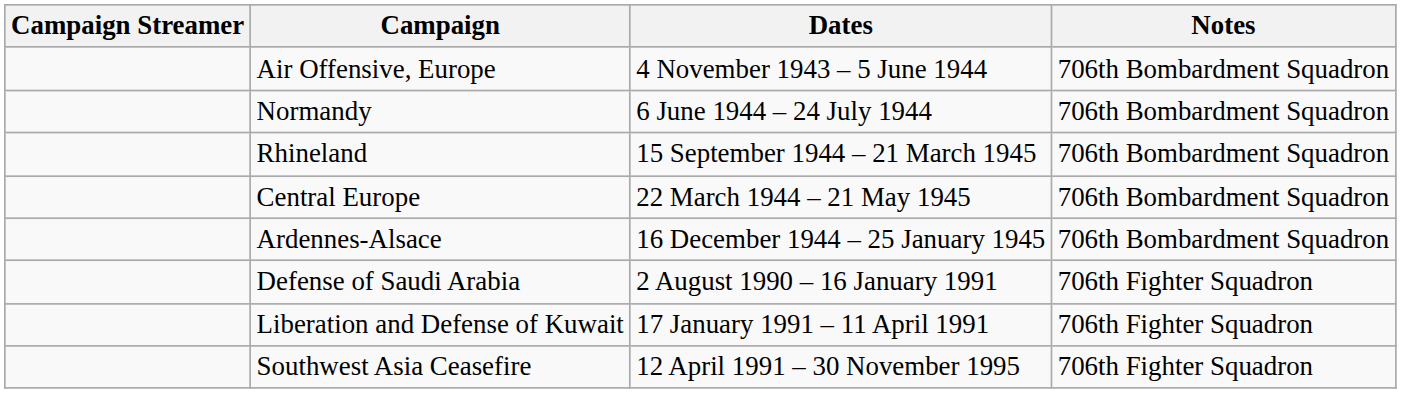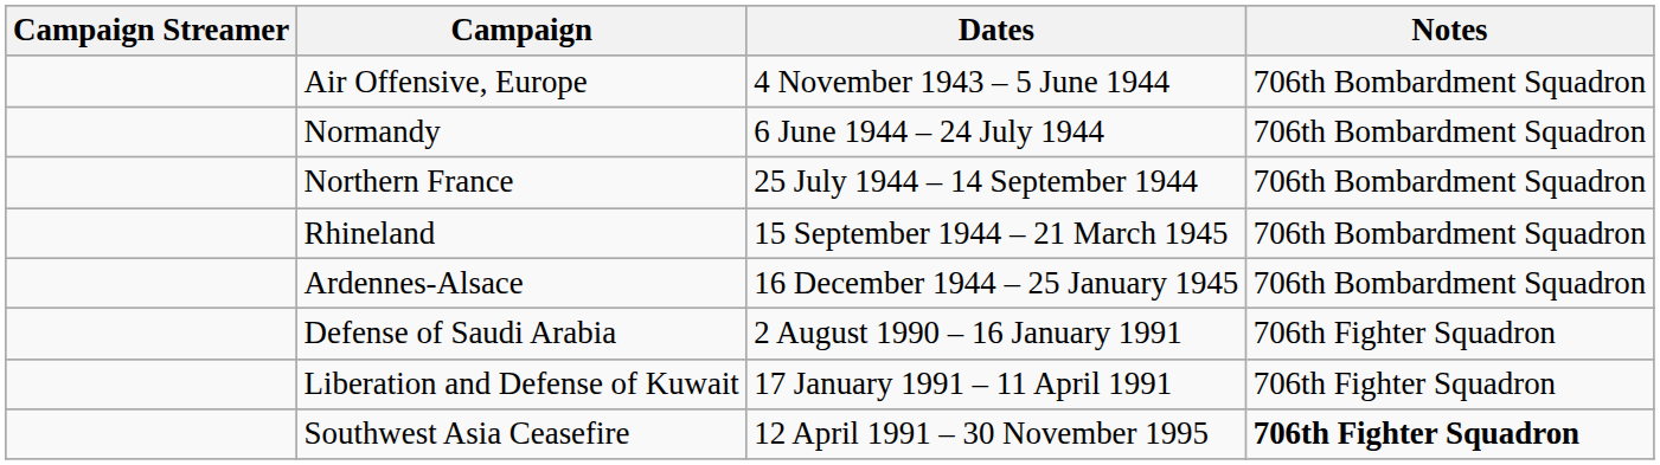 <table class="wikitable">
 <tr style="background:#efefef;">
 <th>Campaign Streamer</th>
 <th>Campaign</th>
 <th>Dates</th>
 <th>Notes</th>
 </tr>
 <tr>
 <td></td>
 <td>Air Offensive, Europe</td>
 <td>4 November 1943 – 5 June 1944</td>
 <td>706th Bombardment Squadron</td>
 </tr>
 <tr>
 <td></td>
 <td>Normandy</td>
 <td>6 June 1944 – 24 July 1944</td>
 <td>706th Bombardment Squadron</td>
 </tr>
 <tr>
 <td></td>
-<td>Rhineland</td>
-<td>15 September 1944 – 21 March 1945</td>
+<td>Northern France</td>
+<td>25 July 1944 – 14 September 1944</td>
 <td>706th Bombardment Squadron</td>
 </tr>
 <tr>
 <td></td>
-<td>Central Europe</td>
-<td>22 March 1944 – 21 May 1945</td>
+<td>Rhineland</td>
+<td>15 September 1944 – 21 March 1945</td>
 <td>706th Bombardment Squadron</td>
 </tr>
 <tr>
 <td></td>
 <td>Ardennes-Alsace</td>
 <td>16 December 1944 – 25 January 1945</td>
 <td>706th Bombardment Squadron</td>
 </tr>
 <tr>
 <td></td>
 <td>Defense of Saudi Arabia</td>
 <td>2 August 1990 – 16 January 1991</td>
 <td>706th Fighter Squadron</td>
 </tr>
 <tr>
 <td></td>
 <td>Liberation and Defense of Kuwait</td>
 <td>17 January 1991 – 11 April 1991</td>
 <td>706th Fighter Squadron</td>
 </tr>
 <tr>
 <td></td>
 <td>Southwest Asia Ceasefire</td>
 <td>12 April 1991 – 30 November 1995</td>
-<td>706th Fighter Squadron</td>
+<td><strong>706th Fighter Squadron</strong></td>
 </tr>
 </table>
